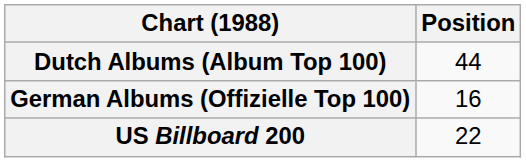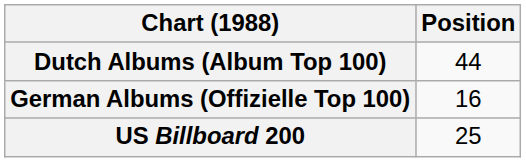 <table class="wikitable sortable plainrowheaders">
 <tr>
 <th>Chart (1988)</th>
 <th>Position</th>
 </tr>
 <tr>
 <th scope="row">Dutch Albums (Album Top 100)</th>
 <td align="center">44</td>
 </tr>
 <tr>
 <th scope="row">German Albums (Offizielle Top 100)</th>
 <td align="center">16</td>
 </tr>
 <tr>
 <th scope="row">US <em>Billboard</em> 200</th>
-<td align="center">22</td>
+<td align="center">25</td>
 </tr>
 </table>
